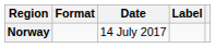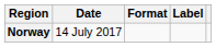 <table class="wikitable plainrowheaders" style="text-align:center;">
 <tr>
 <th scope="col">Region</th>
+<th scope="col">Date</th>
 <th scope="col">Format</th>
-<th scope="col">Date</th>
 <th scope="col">Label</th>
 <th scope="col"></th>
 </tr>
 <tr>
 <th scope="row">Norway</th>
+<td>14 July 2017</td>
 <td></td>
-<td>14 July 2017</td>
 <td></td>
 <td></td>
 </tr>
 </table>
